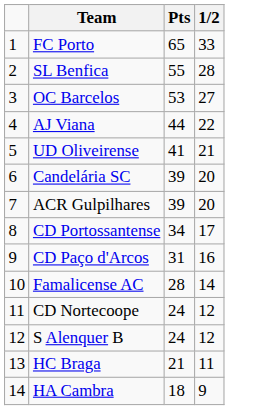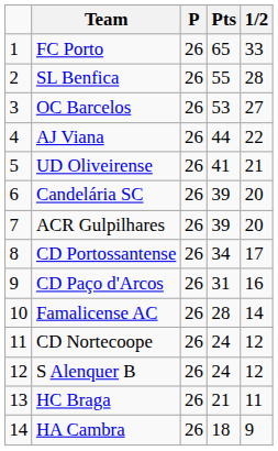 <table class="wikitable">
 <tr>
 <td></td>
 <th>Team</th>
+<th>P</th>
 <th>Pts</th>
 <th>1/2</th>
 </tr>
 <tr>
 <td>1</td>
 <td><a href='#'>FC Porto</a></td>
+<td>26</td>
 <td>65</td>
 <td>33</td>
 </tr>
 <tr>
 <td>2</td>
 <td><a href='#'>SL Benfica</a></td>
+<td>26</td>
 <td>55</td>
 <td>28</td>
 </tr>
 <tr>
 <td>3</td>
 <td><a href='#'>OC Barcelos</a></td>
+<td>26</td>
 <td>53</td>
 <td>27</td>
 </tr>
 <tr>
 <td>4</td>
 <td><a href='#'>AJ Viana</a></td>
+<td>26</td>
 <td>44</td>
 <td>22</td>
 </tr>
 <tr>
 <td>5</td>
 <td><a href='#'>UD Oliveirense</a></td>
+<td>26</td>
 <td>41</td>
 <td>21</td>
 </tr>
 <tr>
 <td>6</td>
 <td><a href='#'>Candelária SC</a></td>
+<td>26</td>
 <td>39</td>
 <td>20</td>
 </tr>
 <tr>
 <td>7</td>
 <td>ACR Gulpilhares</td>
+<td>26</td>
 <td>39</td>
 <td>20</td>
 </tr>
 <tr>
 <td>8</td>
 <td><a href='#'>CD Portossantense</a></td>
+<td>26</td>
 <td>34</td>
 <td>17</td>
 </tr>
 <tr>
 <td>9</td>
 <td><a href='#'>CD Paço d'Arcos</a></td>
+<td>26</td>
 <td>31</td>
 <td>16</td>
 </tr>
 <tr>
 <td>10</td>
 <td><a href='#'>Famalicense AC</a></td>
+<td>26</td>
 <td>28</td>
 <td>14</td>
 </tr>
 <tr>
 <td>11</td>
 <td>CD Nortecoope</td>
+<td>26</td>
 <td>24</td>
 <td>12</td>
 </tr>
 <tr>
 <td>12</td>
 <td>S <a href='#'>Alenquer</a> B</td>
+<td>26</td>
 <td>24</td>
 <td>12</td>
 </tr>
 <tr>
 <td>13</td>
 <td><a href='#'>HC Braga</a></td>
+<td>26</td>
 <td>21</td>
 <td>11</td>
 </tr>
 <tr>
 <td>14</td>
 <td><a href='#'>HA Cambra</a></td>
+<td>26</td>
 <td>18</td>
 <td>9</td>
 </tr>
 </table>
